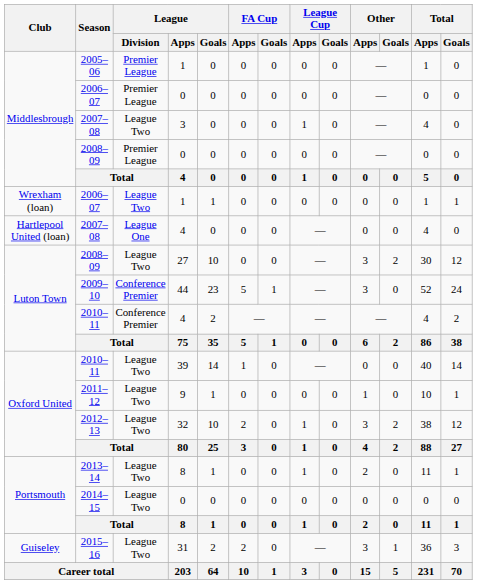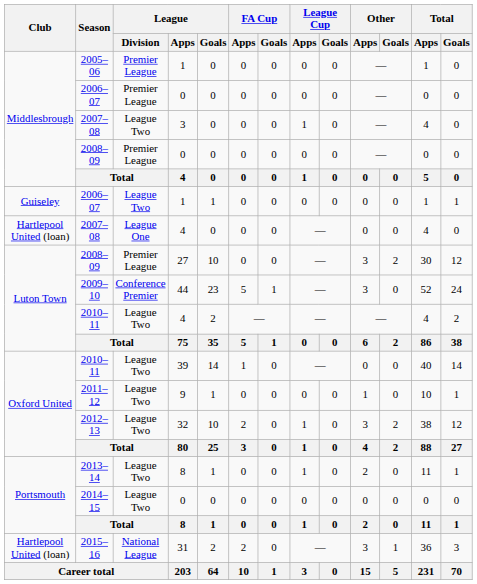 <table class="wikitable" style="text-align: center">
 <tr>
 <th rowspan="2">Club</th>
 <th rowspan="2">Season</th>
 <th colspan="3">League</th>
 <th colspan="2"><a href='#'>FA Cup</a></th>
 <th colspan="2"><a href='#'>League Cup</a></th>
 <th colspan="2">Other</th>
 <th colspan="2">Total</th>
 </tr>
 <tr>
 <th>Division</th>
 <th>Apps</th>
 <th>Goals</th>
 <th>Apps</th>
 <th>Goals</th>
 <th>Apps</th>
 <th>Goals</th>
 <th>Apps</th>
 <th>Goals</th>
 <th>Apps</th>
 <th>Goals</th>
 </tr>
 <tr>
 <td rowspan="5"><a href='#'>Middlesbrough</a></td>
 <td><a href='#'>2005–06</a></td>
 <td><a href='#'>Premier League</a></td>
 <td>1</td>
 <td>0</td>
 <td>0</td>
 <td>0</td>
 <td>0</td>
 <td>0</td>
 <td colspan="2">—</td>
 <td>1</td>
 <td>0</td>
 </tr>
 <tr>
 <td><a href='#'>2006–07</a></td>
 <td>Premier League</td>
 <td>0</td>
 <td>0</td>
 <td>0</td>
 <td>0</td>
 <td>0</td>
 <td>0</td>
 <td colspan="2">—</td>
 <td>0</td>
 <td>0</td>
 </tr>
 <tr>
 <td><a href='#'>2007–08</a></td>
 <td>League Two</td>
 <td>3</td>
 <td>0</td>
 <td>0</td>
 <td>0</td>
 <td>1</td>
 <td>0</td>
 <td colspan="2">—</td>
 <td>4</td>
 <td>0</td>
 </tr>
 <tr>
 <td><a href='#'>2008–09</a></td>
 <td>Premier League</td>
 <td>0</td>
 <td>0</td>
 <td>0</td>
 <td>0</td>
 <td>0</td>
 <td>0</td>
 <td colspan="2">—</td>
 <td>0</td>
 <td>0</td>
 </tr>
 <tr>
 <th colspan="2">Total</th>
 <th>4</th>
 <th>0</th>
 <th>0</th>
 <th>0</th>
 <th>1</th>
 <th>0</th>
 <th>0</th>
 <th>0</th>
 <th>5</th>
 <th>0</th>
 </tr>
 <tr>
-<td><a href='#'>Wrexham</a> (loan)</td>
+<td><a href='#'>Guiseley</a></td>
 <td><a href='#'>2006–07</a></td>
 <td><a href='#'>League Two</a></td>
 <td>1</td>
 <td>1</td>
 <td>0</td>
 <td>0</td>
 <td>0</td>
 <td>0</td>
 <td>0</td>
 <td>0</td>
 <td>1</td>
 <td>1</td>
 </tr>
 <tr>
 <td><a href='#'>Hartlepool United</a> (loan)</td>
 <td><a href='#'>2007–08</a></td>
 <td><a href='#'>League One</a></td>
 <td>4</td>
 <td>0</td>
 <td>0</td>
 <td>0</td>
 <td colspan="2">—</td>
 <td>0</td>
 <td>0</td>
 <td>4</td>
 <td>0</td>
 </tr>
 <tr>
 <td rowspan="4"><a href='#'>Luton Town</a></td>
 <td><a href='#'>2008–09</a></td>
-<td>League Two</td>
+<td>Premier League</td>
 <td>27</td>
 <td>10</td>
 <td>0</td>
 <td>0</td>
 <td colspan="2">—</td>
 <td>3</td>
 <td>2</td>
 <td>30</td>
 <td>12</td>
 </tr>
 <tr>
 <td><a href='#'>2009–10</a></td>
 <td><a href='#'>Conference Premier</a></td>
 <td>44</td>
 <td>23</td>
 <td>5</td>
 <td>1</td>
 <td colspan="2">—</td>
 <td>3</td>
 <td>0</td>
 <td>52</td>
 <td>24</td>
 </tr>
 <tr>
 <td><a href='#'>2010–11</a></td>
-<td>Conference Premier</td>
+<td>League Two</td>
 <td>4</td>
 <td>2</td>
 <td colspan="2">—</td>
 <td colspan="2">—</td>
 <td colspan="2">—</td>
 <td>4</td>
 <td>2</td>
 </tr>
 <tr>
 <th colspan="2">Total</th>
 <th>75</th>
 <th>35</th>
 <th>5</th>
 <th>1</th>
 <th>0</th>
 <th>0</th>
 <th>6</th>
 <th>2</th>
 <th>86</th>
 <th>38</th>
 </tr>
 <tr>
 <td rowspan="4"><a href='#'>Oxford United</a></td>
 <td><a href='#'>2010–11</a></td>
 <td>League Two</td>
 <td>39</td>
 <td>14</td>
 <td>1</td>
 <td>0</td>
 <td colspan="2">—</td>
 <td>0</td>
 <td>0</td>
 <td>40</td>
 <td>14</td>
 </tr>
 <tr>
 <td><a href='#'>2011–12</a></td>
 <td>League Two</td>
 <td>9</td>
 <td>1</td>
 <td>0</td>
 <td>0</td>
 <td>0</td>
 <td>0</td>
 <td>1</td>
 <td>0</td>
 <td>10</td>
 <td>1</td>
 </tr>
 <tr>
 <td><a href='#'>2012–13</a></td>
 <td>League Two</td>
 <td>32</td>
 <td>10</td>
 <td>2</td>
 <td>0</td>
 <td>1</td>
 <td>0</td>
 <td>3</td>
 <td>2</td>
 <td>38</td>
 <td>12</td>
 </tr>
 <tr>
 <th colspan="2">Total</th>
 <th>80</th>
 <th>25</th>
 <th>3</th>
 <th>0</th>
 <th>1</th>
 <th>0</th>
 <th>4</th>
 <th>2</th>
 <th>88</th>
 <th>27</th>
 </tr>
 <tr>
 <td rowspan="3"><a href='#'>Portsmouth</a></td>
 <td><a href='#'>2013–14</a></td>
 <td>League Two</td>
 <td>8</td>
 <td>1</td>
 <td>0</td>
 <td>0</td>
 <td>1</td>
 <td>0</td>
 <td>2</td>
 <td>0</td>
 <td>11</td>
 <td>1</td>
 </tr>
 <tr>
 <td><a href='#'>2014–15</a></td>
 <td>League Two</td>
 <td>0</td>
 <td>0</td>
 <td>0</td>
 <td>0</td>
 <td>0</td>
 <td>0</td>
 <td>0</td>
 <td>0</td>
 <td>0</td>
 <td>0</td>
 </tr>
 <tr>
 <th colspan="2">Total</th>
 <th>8</th>
 <th>1</th>
 <th>0</th>
 <th>0</th>
 <th>1</th>
 <th>0</th>
 <th>2</th>
 <th>0</th>
 <th>11</th>
 <th>1</th>
 </tr>
 <tr>
-<td><a href='#'>Guiseley</a></td>
+<td><a href='#'>Hartlepool United</a> (loan)</td>
 <td><a href='#'>2015–16</a></td>
-<td>League Two</td>
+<td><a href='#'>National League</a></td>
 <td>31</td>
 <td>2</td>
 <td>2</td>
 <td>0</td>
 <td colspan="2">—</td>
 <td>3</td>
 <td>1</td>
 <td>36</td>
 <td>3</td>
 </tr>
 <tr>
 <th colspan="3">Career total</th>
 <th>203</th>
 <th>64</th>
 <th>10</th>
 <th>1</th>
 <th>3</th>
 <th>0</th>
 <th>15</th>
 <th>5</th>
 <th>231</th>
 <th>70</th>
 </tr>
 </table>
